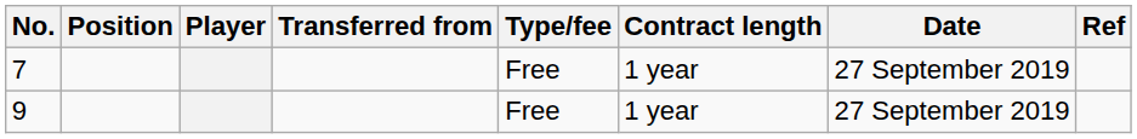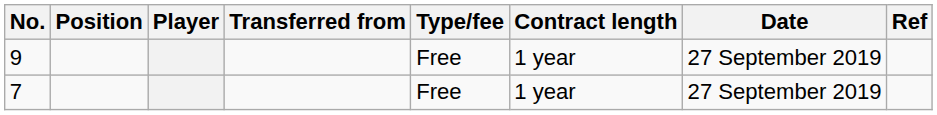 <table class="wikitable plainrowheaders sortable" style="text-align:center; text-align:left">
 <tr>
 <th scope="col">No.</th>
 <th scope="col">Position</th>
 <th scope="col">Player</th>
 <th scope="col">Transferred from</th>
 <th scope="col">Type/fee</th>
 <th scope="col">Contract length</th>
 <th scope="col">Date</th>
 <th scope="col" class="unsortable">Ref</th>
 </tr>
 <tr>
+<td>9</td>
+<td></td>
+<th scope="row"></th>
+<td></td>
+<td>Free</td>
+<td>1 year</td>
+<td>27 September 2019</td>
+<td></td>
+</tr>
+<tr>
 <td>7</td>
 <td></td>
 <th scope="row"></th>
 <td></td>
 <td>Free</td>
 <td>1 year</td>
 <td>27 September 2019</td>
 <td></td>
 </tr>
-<tr>
-<td>9</td>
-<td></td>
-<th scope="row"></th>
-<td></td>
-<td>Free</td>
-<td>1 year</td>
-<td>27 September 2019</td>
-<td></td>
-</tr>
 </table>
